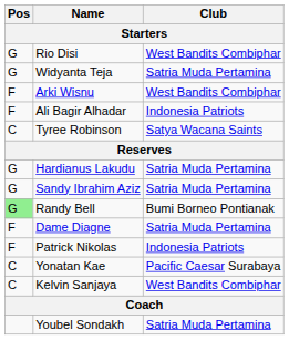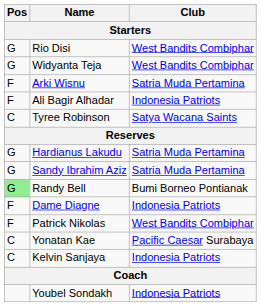 <table class="wikitable">
 <tr>
 <th>Pos</th>
 <th>Name</th>
 <th>Club</th>
 </tr>
 <tr>
 <th colspan="4">Starters</th>
 </tr>
 <tr>
 <td>G</td>
 <td> Rio Disi</td>
 <td><a href='#'>West Bandits Combiphar</a></td>
 </tr>
 <tr>
 <td>G</td>
 <td> Widyanta Teja</td>
-<td><a href='#'>Satria Muda Pertamina</a></td>
+<td><a href='#'>West Bandits Combiphar</a></td>
 </tr>
 <tr>
 <td>F</td>
 <td> <a href='#'>Arki Wisnu</a></td>
-<td><a href='#'>West Bandits Combiphar</a></td>
+<td><a href='#'>Satria Muda Pertamina</a></td>
 </tr>
 <tr>
 <td>F</td>
 <td> Ali Bagir Alhadar</td>
 <td><a href='#'>Indonesia Patriots</a></td>
 </tr>
 <tr>
 <td>C</td>
 <td> Tyree Robinson</td>
 <td><a href='#'>Satya Wacana Saints</a></td>
 </tr>
 <tr>
 <th colspan="4">Reserves</th>
 </tr>
 <tr>
 <td>G</td>
 <td> <a href='#'>Hardianus Lakudu</a></td>
 <td><a href='#'>Satria Muda Pertamina</a></td>
 </tr>
 <tr>
 <td>G</td>
 <td> <a href='#'>Sandy Ibrahim Aziz</a></td>
 <td><a href='#'>Satria Muda Pertamina</a></td>
 </tr>
 <tr>
 <td style="background: lightgreen;">G</td>
 <td> Randy Bell</td>
 <td>Bumi Borneo Pontianak</td>
 </tr>
 <tr>
 <td>F</td>
 <td> <a href='#'>Dame Diagne</a></td>
-<td><a href='#'>Satria Muda Pertamina</a></td>
+<td><a href='#'>Indonesia Patriots</a></td>
 </tr>
 <tr>
 <td>F</td>
 <td> Patrick Nikolas</td>
-<td><a href='#'>Indonesia Patriots</a></td>
+<td><a href='#'>West Bandits Combiphar</a></td>
 </tr>
 <tr>
 <td>C</td>
 <td> Yonatan Kae</td>
 <td><a href='#'>Pacific Caesar</a> Surabaya</td>
 </tr>
 <tr>
 <td>C</td>
 <td> Kelvin Sanjaya</td>
-<td><a href='#'>West Bandits Combiphar</a></td>
+<td><a href='#'>Indonesia Patriots</a></td>
 </tr>
 <tr>
 <th colspan="4">Coach</th>
 </tr>
 <tr>
 <td></td>
 <td> Youbel Sondakh</td>
-<td><a href='#'>Satria Muda Pertamina</a></td>
+<td><a href='#'>Indonesia Patriots</a></td>
 </tr>
 </table>
